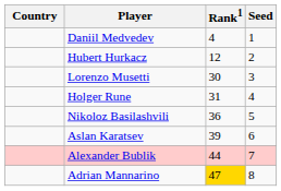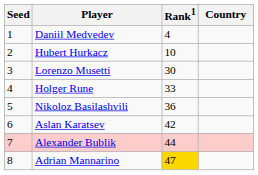 <table class="sortable wikitable">
 <tr>
-<th width="70">Country</th>
+<th>Seed</th>
 <th width="175">Player</th>
 <th>Rank<sup>1</sup></th>
-<th>Seed</th>
+<th width="70">Country</th>
 </tr>
 <tr>
-<td></td>
+<td>1</td>
 <td><a href='#'>Daniil Medvedev</a></td>
 <td>4</td>
-<td>1</td>
+<td></td>
 </tr>
 <tr>
+<td>2</td>
+<td><a href='#'>Hubert Hurkacz</a></td>
+<td>10</td>
 <td></td>
-<td><a href='#'>Hubert Hurkacz</a></td>
-<td>12</td>
-<td>2</td>
 </tr>
 <tr>
-<td></td>
+<td>3</td>
 <td><a href='#'>Lorenzo Musetti</a></td>
 <td>30</td>
-<td>3</td>
+<td></td>
 </tr>
 <tr>
+<td>4</td>
+<td><a href='#'>Holger Rune</a></td>
+<td>33</td>
 <td></td>
-<td><a href='#'>Holger Rune</a></td>
-<td>31</td>
-<td>4</td>
 </tr>
 <tr>
-<td></td>
+<td>5</td>
 <td><a href='#'>Nikoloz Basilashvili</a></td>
 <td>36</td>
-<td>5</td>
+<td></td>
 </tr>
 <tr>
+<td>6</td>
+<td><a href='#'>Aslan Karatsev</a></td>
+<td>42</td>
 <td></td>
-<td><a href='#'>Aslan Karatsev</a></td>
-<td>39</td>
-<td>6</td>
 </tr>
 <tr bgcolor=#fcc>
-<td></td>
+<td>7</td>
 <td><a href='#'>Alexander Bublik</a></td>
 <td>44</td>
-<td>7</td>
+<td></td>
 </tr>
 <tr>
-<td></td>
+<td>8</td>
 <td><a href='#'>Adrian Mannarino</a></td>
 <td style="background: gold;">47</td>
-<td>8</td>
+<td></td>
 </tr>
 </table>
